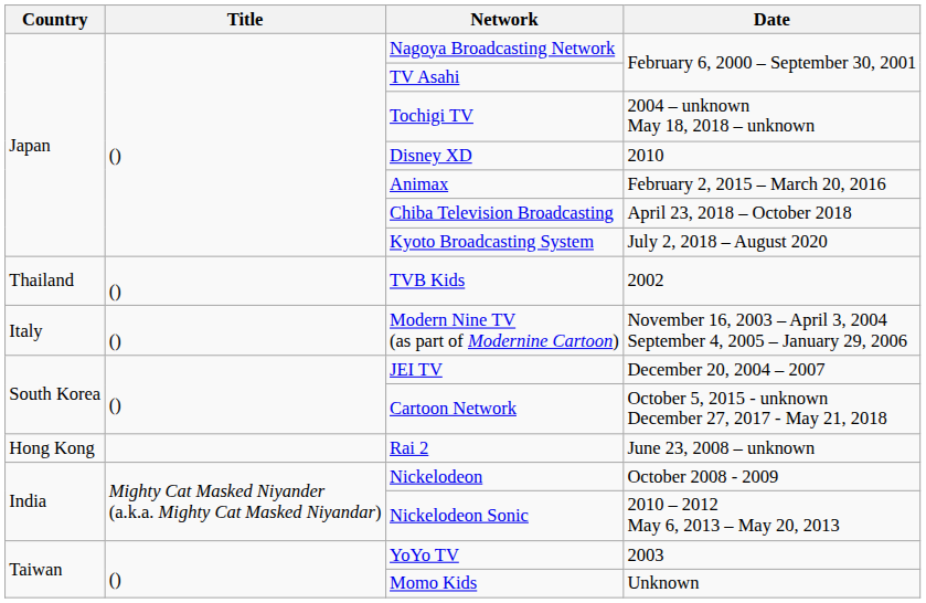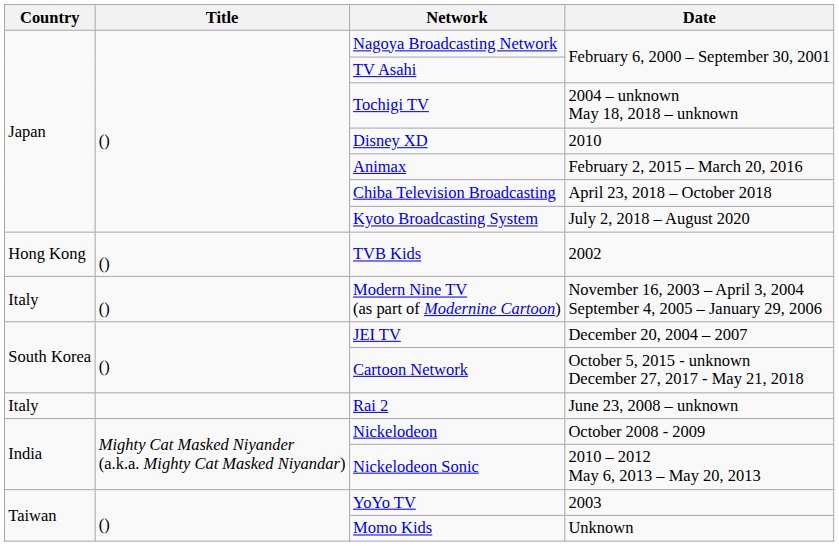 <table class="wikitable">
 <tr>
 <th>Country</th>
 <th>Title</th>
 <th>Network</th>
 <th>Date</th>
 </tr>
 <tr>
 <td rowspan=7>Japan</td>
 <td rowspan=7><br>(<em></em>)</td>
 <td><a href='#'>Nagoya Broadcasting Network</a></td>
 <td rowspan=2>February 6, 2000 – September 30, 2001</td>
 </tr>
 <tr>
 <td><a href='#'>TV Asahi</a></td>
 </tr>
 <tr>
 <td><a href='#'>Tochigi TV</a></td>
 <td>2004 – unknown<br>May 18, 2018 – unknown</td>
 </tr>
 <tr>
 <td><a href='#'>Disney XD</a></td>
 <td>2010</td>
 </tr>
 <tr>
 <td><a href='#'>Animax</a></td>
 <td>February 2, 2015 – March 20, 2016</td>
 </tr>
 <tr>
 <td><a href='#'>Chiba Television Broadcasting</a></td>
 <td>April 23, 2018 – October 2018</td>
 </tr>
 <tr>
 <td><a href='#'>Kyoto Broadcasting System</a></td>
 <td>July 2, 2018 – August 2020</td>
 </tr>
 <tr>
-<td>Thailand</td>
+<td>Hong Kong</td>
 <td><br>(<em></em>)</td>
 <td><a href='#'>TVB Kids</a></td>
 <td>2002 </td>
 </tr>
 <tr>
 <td>Italy</td>
 <td><br>(<em></em>)</td>
 <td><a href='#'>Modern Nine TV</a><br>(as part of <em><a href='#'>Modernine Cartoon</a></em>)</td>
 <td>November 16, 2003 – April 3, 2004<br>September 4, 2005 – January 29, 2006</td>
 </tr>
 <tr>
 <td rowspan=2>South Korea</td>
 <td rowspan=2><br>(<em></em>)</td>
 <td><a href='#'>JEI TV</a></td>
 <td>December 20, 2004 – 2007 </td>
 </tr>
 <tr>
 <td><a href='#'>Cartoon Network</a></td>
 <td>October 5, 2015 - unknown <br>December 27, 2017 - May 21, 2018</td>
 </tr>
 <tr>
-<td>Hong Kong</td>
+<td>Italy</td>
 <td><em></em></td>
 <td><a href='#'>Rai 2</a></td>
 <td>June 23, 2008 – unknown  </td>
 </tr>
 <tr>
 <td rowspan=2>India</td>
 <td rowspan=2><em>Mighty Cat Masked Niyander</em><br>(a.k.a. <em>Mighty Cat Masked Niyandar</em>)</td>
 <td><a href='#'>Nickelodeon</a></td>
 <td>October 2008 - 2009</td>
 </tr>
 <tr>
 <td><a href='#'>Nickelodeon Sonic</a></td>
 <td>2010 – 2012<br>May 6, 2013 – May 20, 2013</td>
 </tr>
 <tr>
 <td rowspan=2>Taiwan</td>
 <td rowspan=2><br>(<em></em>)</td>
 <td><a href='#'>YoYo TV</a></td>
 <td>2003</td>
 </tr>
 <tr>
 <td><a href='#'>Momo Kids</a></td>
 <td>Unknown</td>
 </tr>
 </table>
